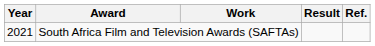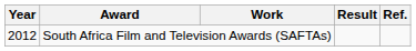 <table class= "wikitable">
 <tr>
 <th>Year</th>
 <th>Award</th>
 <th>Work</th>
 <th>Result</th>
 <th>Ref.</th>
 </tr>
 <tr>
-<td>2021</td>
+<td>2012</td>
 <td colspan="2">South Africa Film and Television Awards (SAFTAs)</td>
 <td></td>
 <td></td>
 </tr>
 </table>
